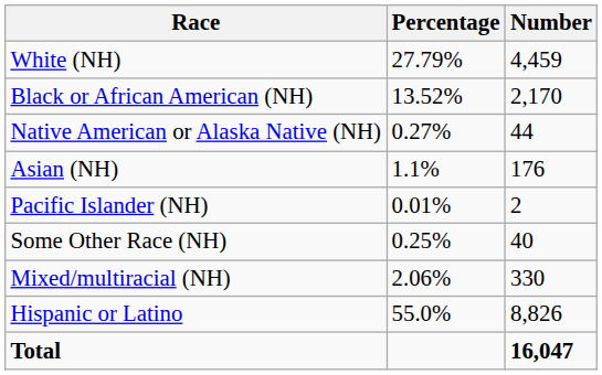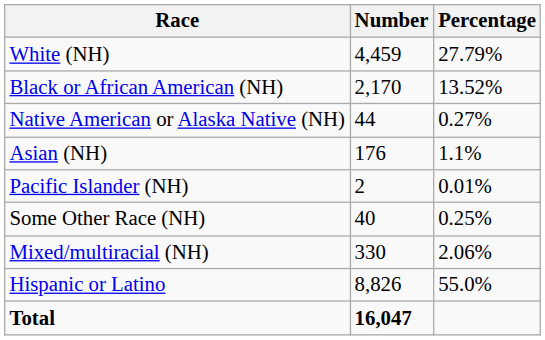 <table class="wikitable">
 <tr>
 <th>Race</th>
+<th>Number</th>
 <th>Percentage</th>
-<th>Number</th>
 </tr>
 <tr>
 <td><a href='#'>White</a> (NH)</td>
+<td>4,459</td>
 <td>27.79%</td>
-<td>4,459</td>
 </tr>
 <tr>
 <td><a href='#'>Black or African American</a> (NH)</td>
+<td>2,170</td>
 <td>13.52%</td>
-<td>2,170</td>
 </tr>
 <tr>
 <td><a href='#'>Native American</a> or <a href='#'>Alaska Native</a> (NH)</td>
+<td>44</td>
 <td>0.27%</td>
-<td>44</td>
 </tr>
 <tr>
 <td><a href='#'>Asian</a> (NH)</td>
+<td>176</td>
 <td>1.1%</td>
-<td>176</td>
 </tr>
 <tr>
 <td><a href='#'>Pacific Islander</a> (NH)</td>
+<td>2</td>
 <td>0.01%</td>
-<td>2</td>
 </tr>
 <tr>
 <td>Some Other Race (NH)</td>
+<td>40</td>
 <td>0.25%</td>
-<td>40</td>
 </tr>
 <tr>
 <td><a href='#'>Mixed/multiracial</a> (NH)</td>
+<td>330</td>
 <td>2.06%</td>
-<td>330</td>
 </tr>
 <tr>
 <td><a href='#'>Hispanic or Latino</a></td>
+<td>8,826</td>
 <td>55.0%</td>
-<td>8,826</td>
 </tr>
 <tr>
 <td><strong>Total</strong></td>
+<td><strong>16,047</strong></td>
 <td></td>
-<td><strong>16,047</strong></td>
 </tr>
 </table>
